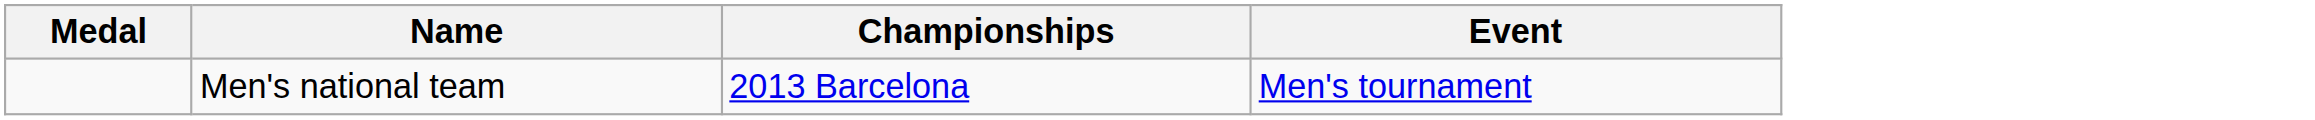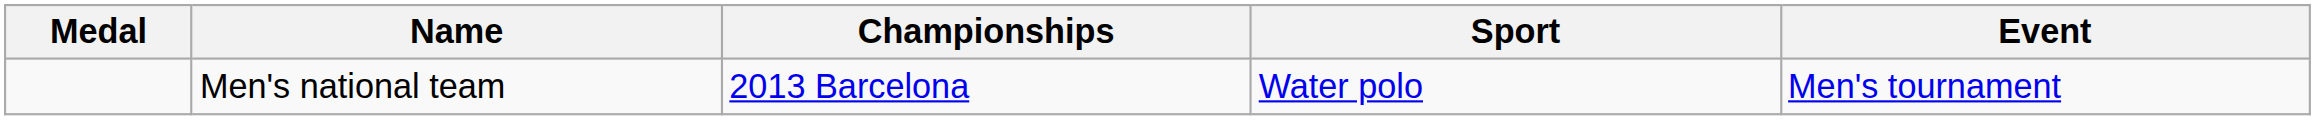 <table class="wikitable sortable">
 <tr>
 <th style="width:5em">Medal</th>
 <th style="width:15em">Name</th>
 <th style="width:15em">Championships</th>
+<th style="width:15em">Sport</th>
 <th style="width:15em">Event</th>
 </tr>
 <tr>
 <td></td>
 <td>Men's national team</td>
 <td> <a href='#'>2013 Barcelona</a></td>
+<td> <a href='#'>Water polo</a></td>
 <td><a href='#'>Men's tournament</a></td>
 </tr>
 </table>
